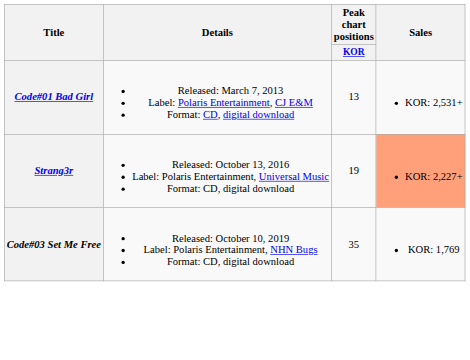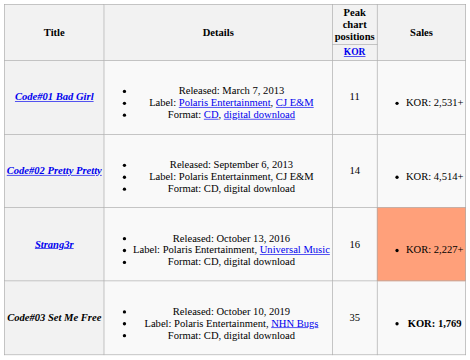 <table class="wikitable plainrowheaders" style="text-align:center;">
 <tr>
 <th rowspan="2">Title</th>
 <th rowspan="2">Details</th>
 <th colspan="1">Peak chart positions</th>
 <th rowspan="2">Sales</th>
 </tr>
 <tr>
 <th scope="col" style="width:3em;font-size:90%;"><a href='#'>KOR</a><br></th>
 </tr>
 <tr>
 <th scope="row"><em><a href='#'>Code#01 Bad Girl</a></em><br></th>
 <td><br><ul><li>Released: March 7, 2013</li><li>Label: <a href='#'>Polaris Entertainment</a>, <a href='#'>CJ E&M</a></li><li>Format: <a href='#'>CD</a>, <a href='#'>digital download</a></li></ul></td>
-<td>13</td>
+<td>11</td>
 <td><br><ul><li>KOR: 2,531+</li></ul></td>
+</tr>
+<tr>
+<th scope="row"><em><a href='#'>Code#02 Pretty Pretty</a></em></th>
+<td><br><ul><li>Released: September 6, 2013</li><li>Label: Polaris Entertainment, CJ E&M</li><li>Format: CD, digital download</li></ul></td>
+<td>14</td>
+<td><br><ul><li>KOR: 4,514+</li></ul></td>
 </tr>
 <tr>
 <th scope="row"><em><a href='#'>Strang3r</a></em></th>
 <td><br><ul><li>Released: October 13, 2016</li><li>Label: Polaris Entertainment, <a href='#'>Universal Music</a></li><li>Format: CD, digital download</li></ul></td>
-<td>19</td>
+<td>16</td>
 <td style="background: lightsalmon;"><br><ul><li>KOR: 2,227+</li></ul></td>
 </tr>
 <tr>
 <th scope="row"><em>Code#03 Set Me Free</em></th>
 <td><br><ul><li>Released: October 10, 2019</li><li>Label: Polaris Entertainment, <a href='#'>NHN Bugs</a></li><li>Format: CD, digital download</li></ul></td>
 <td>35</td>
-<td><br><ul><li>KOR: 1,769</li></ul></td>
+<td><strong><br><ul><li>KOR: 1,769</li></ul></strong></td>
 </tr>
 </table>
